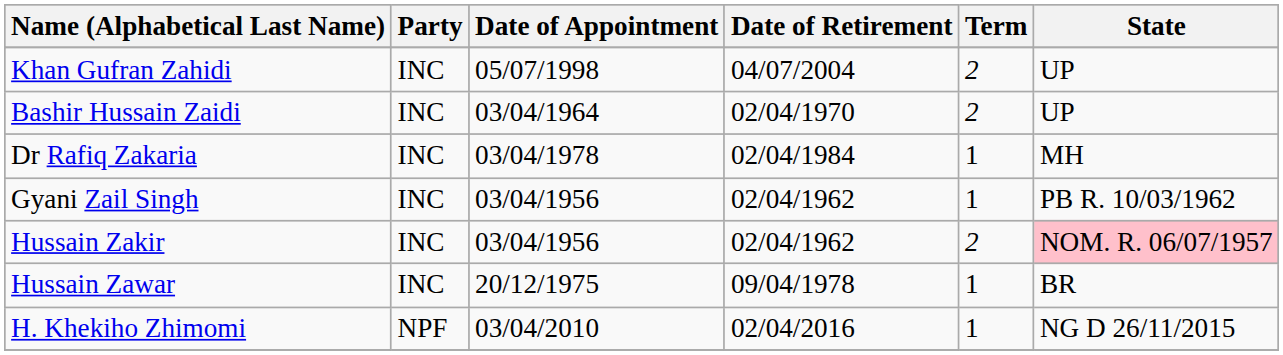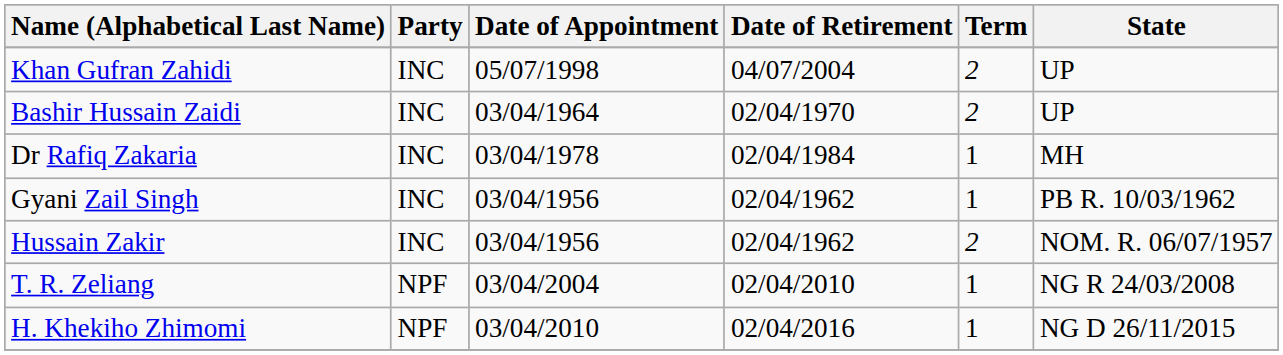 <table class="wikitable sortable">
 <tr>
 <th>Name (Alphabetical Last Name)</th>
 <th>Party</th>
 <th>Date of Appointment</th>
 <th>Date of Retirement</th>
 <th>Term</th>
 <th>State</th>
 </tr>
 <tr>
 </tr>
 <tr>
 <td><a href='#'>Khan Gufran Zahidi</a></td>
 <td>INC</td>
 <td>05/07/1998</td>
 <td>04/07/2004</td>
 <td><em>2</em></td>
 <td>UP</td>
 </tr>
 <tr>
 <td><a href='#'>Bashir Hussain Zaidi</a></td>
 <td>INC</td>
 <td>03/04/1964</td>
 <td>02/04/1970</td>
 <td><em>2</em></td>
 <td>UP</td>
 </tr>
 <tr>
 <td>Dr <a href='#'>Rafiq Zakaria</a></td>
 <td>INC</td>
 <td>03/04/1978</td>
 <td>02/04/1984</td>
 <td>1</td>
 <td>MH</td>
 </tr>
 <tr>
 <td>Gyani <a href='#'>Zail Singh</a></td>
 <td>INC</td>
 <td>03/04/1956</td>
 <td>02/04/1962</td>
 <td>1</td>
 <td>PB R. 10/03/1962</td>
 </tr>
 <tr>
 <td><a href='#'>Hussain Zakir</a></td>
 <td>INC</td>
 <td>03/04/1956</td>
 <td>02/04/1962</td>
 <td><em>2</em></td>
-<td style="background: pink;">NOM.  R. 06/07/1957</td>
+<td>NOM.  R. 06/07/1957</td>
 </tr>
 <tr>
-<td><a href='#'>Hussain Zawar</a></td>
-<td>INC</td>
-<td>20/12/1975</td>
-<td>09/04/1978</td>
+<td><a href='#'>T. R. Zeliang</a></td>
+<td>NPF</td>
+<td>03/04/2004</td>
+<td>02/04/2010</td>
 <td>1</td>
-<td>BR</td>
+<td>NG R 24/03/2008</td>
 </tr>
 <tr>
 <td><a href='#'>H. Khekiho Zhimomi</a></td>
 <td>NPF</td>
 <td>03/04/2010</td>
 <td>02/04/2016</td>
 <td>1</td>
 <td>NG D 26/11/2015</td>
 </tr>
 <tr>
 </tr>
 <tr>
 </tr>
 </table>
